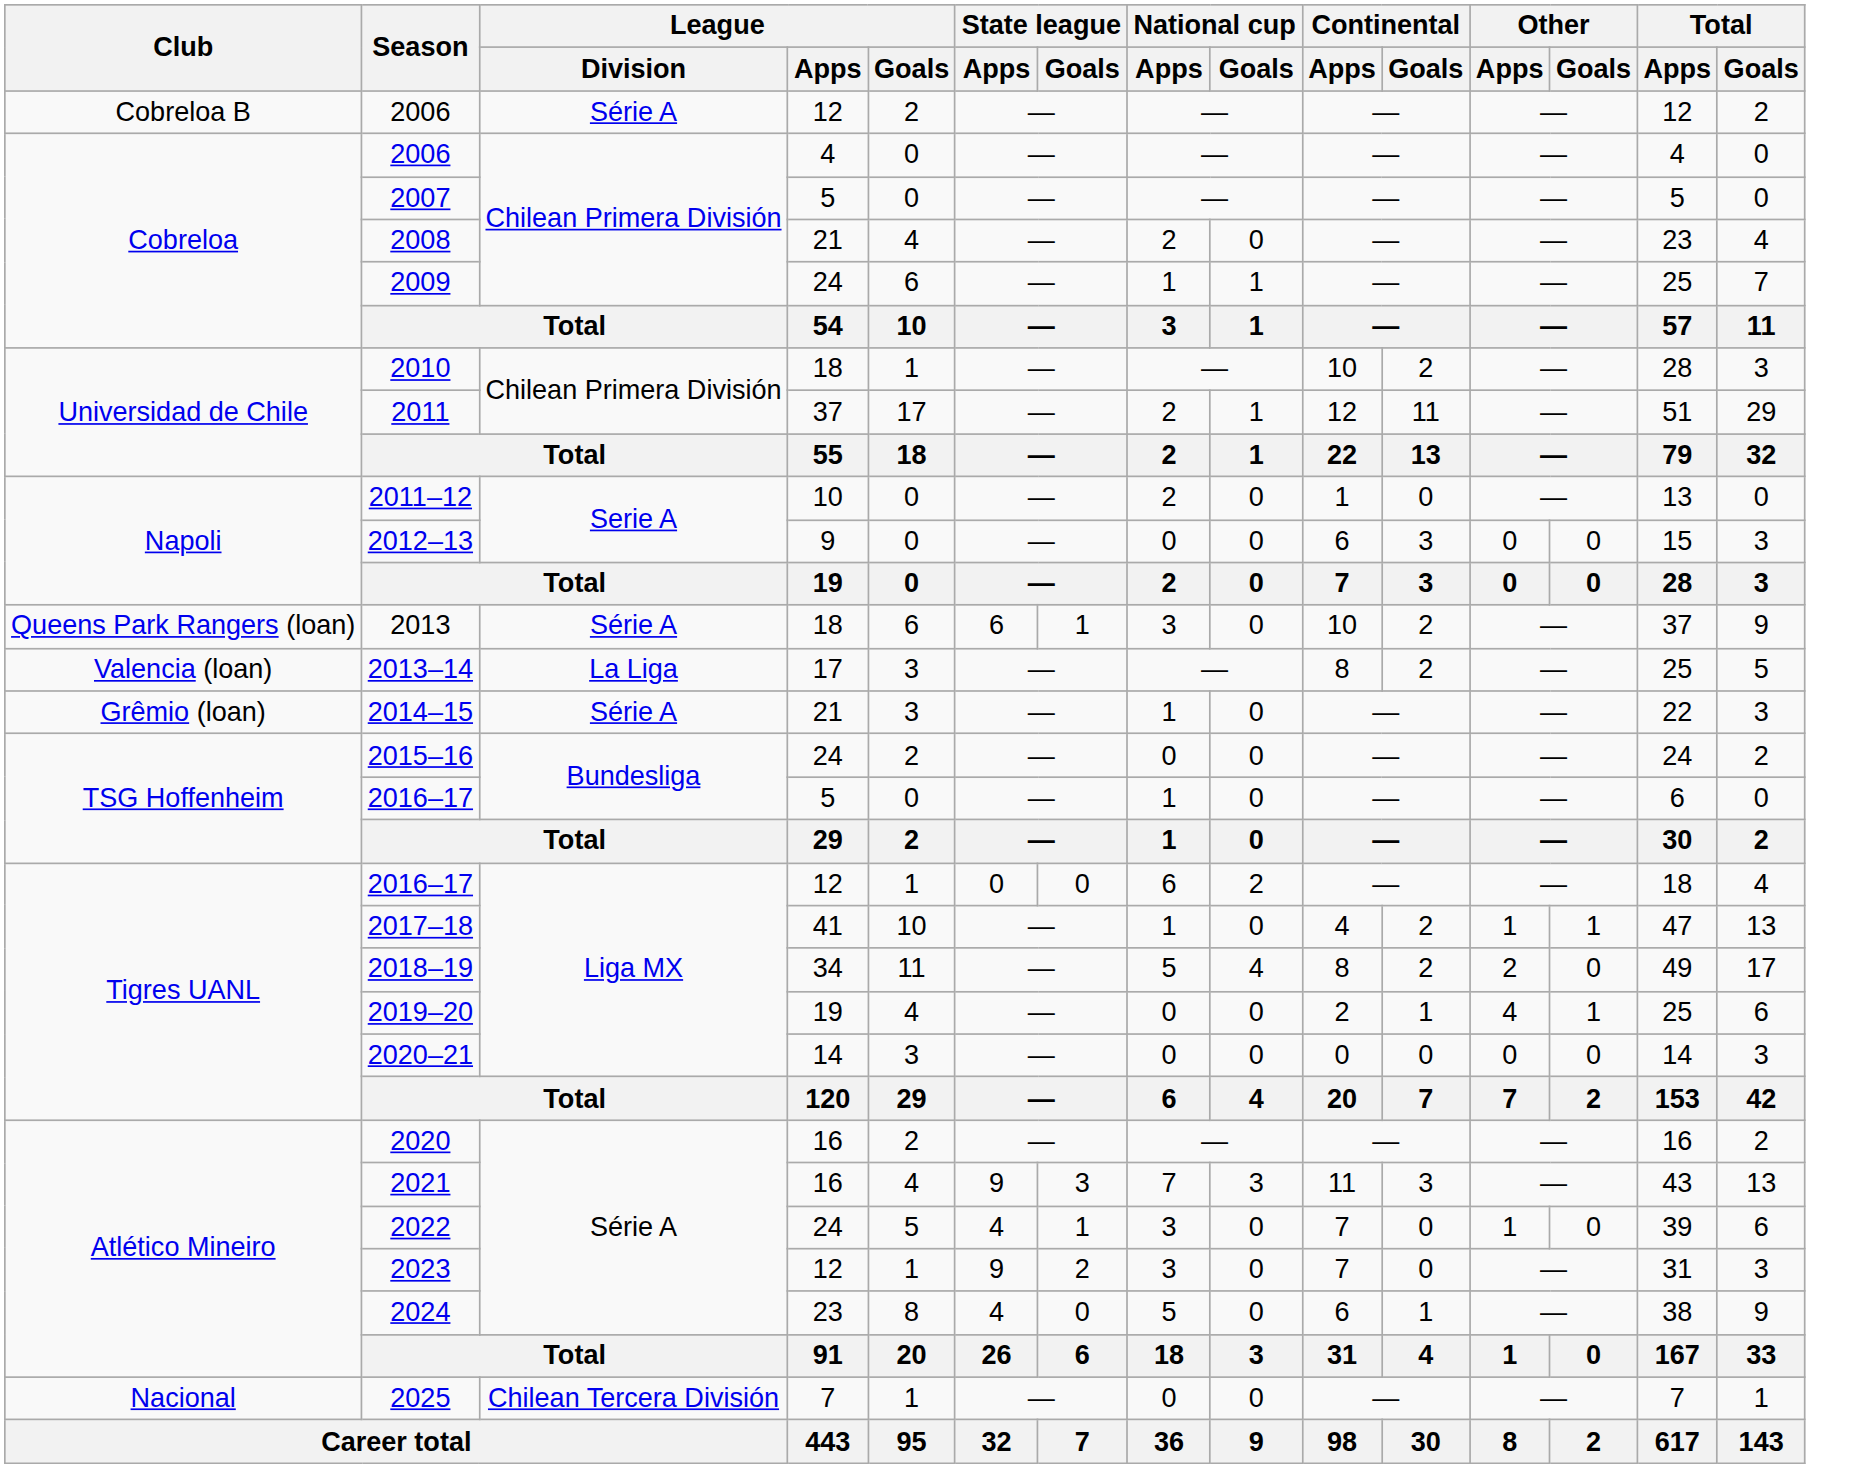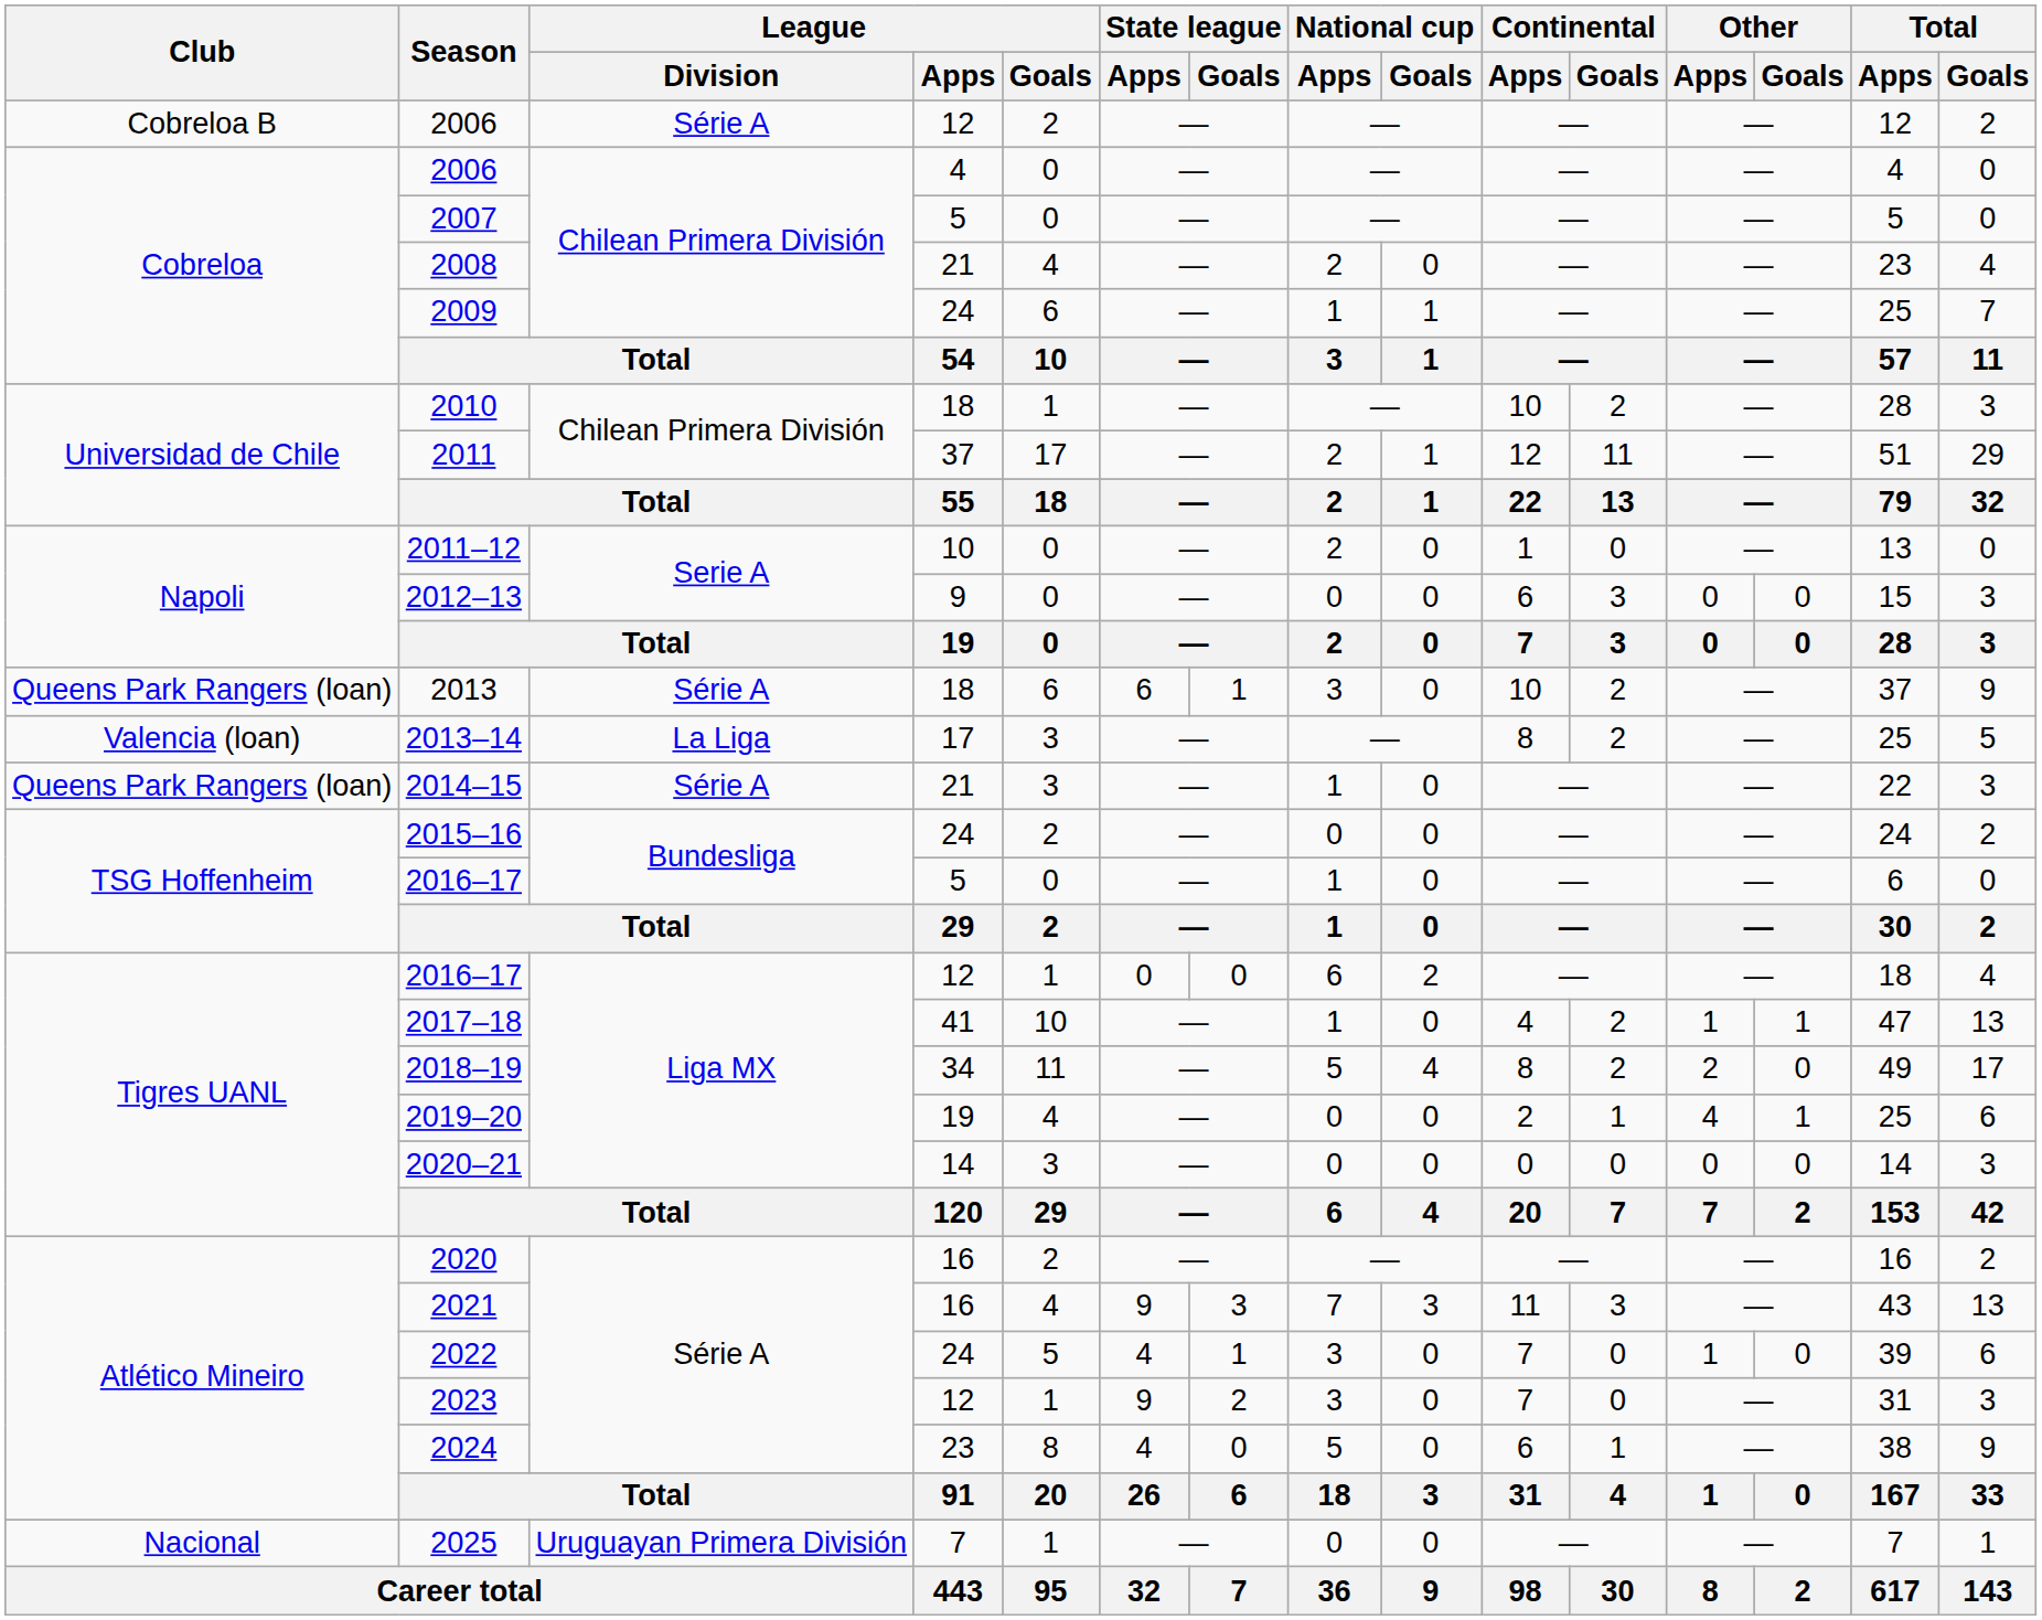 <table class="wikitable" style="text-align: center">
 <tr>
 <th rowspan="2">Club</th>
 <th rowspan="2">Season</th>
 <th colspan="3">League</th>
 <th colspan="2">State league</th>
 <th colspan="2">National cup</th>
 <th colspan="2">Continental</th>
 <th colspan="2">Other</th>
 <th colspan="2">Total</th>
 </tr>
 <tr>
 <th>Division</th>
 <th>Apps</th>
 <th>Goals</th>
 <th>Apps</th>
 <th>Goals</th>
 <th>Apps</th>
 <th>Goals</th>
 <th>Apps</th>
 <th>Goals</th>
 <th>Apps</th>
 <th>Goals</th>
 <th>Apps</th>
 <th>Goals</th>
 </tr>
 <tr>
 <td>Cobreloa B</td>
 <td>2006</td>
 <td><a href='#'>Série A</a></td>
 <td>12</td>
 <td>2</td>
 <td colspan="2">—</td>
 <td colspan="2">—</td>
 <td colspan="2">—</td>
 <td colspan="2">—</td>
 <td>12</td>
 <td>2</td>
 </tr>
 <tr>
 <td rowspan="5"><a href='#'>Cobreloa</a></td>
 <td><a href='#'>2006</a></td>
 <td rowspan="4"><a href='#'>Chilean Primera División</a></td>
 <td>4</td>
 <td>0</td>
 <td colspan="2">—</td>
 <td colspan="2">—</td>
 <td colspan="2">—</td>
 <td colspan="2">—</td>
 <td>4</td>
 <td>0</td>
 </tr>
 <tr>
 <td><a href='#'>2007</a></td>
 <td>5</td>
 <td>0</td>
 <td colspan="2">—</td>
 <td colspan="2">—</td>
 <td colspan="2">—</td>
 <td colspan="2">—</td>
 <td>5</td>
 <td>0</td>
 </tr>
 <tr>
 <td><a href='#'>2008</a></td>
 <td>21</td>
 <td>4</td>
 <td colspan="2">—</td>
 <td>2</td>
 <td>0</td>
 <td colspan="2">—</td>
 <td colspan="2">—</td>
 <td>23</td>
 <td>4</td>
 </tr>
 <tr>
 <td><a href='#'>2009</a></td>
 <td>24</td>
 <td>6</td>
 <td colspan="2">—</td>
 <td>1</td>
 <td>1</td>
 <td colspan="2">—</td>
 <td colspan="2">—</td>
 <td>25</td>
 <td>7</td>
 </tr>
 <tr>
 <th colspan="2">Total</th>
 <th>54</th>
 <th>10</th>
 <th colspan="2">—</th>
 <th>3</th>
 <th>1</th>
 <th colspan="2">—</th>
 <th colspan="2">—</th>
 <th>57</th>
 <th>11</th>
 </tr>
 <tr>
 <td rowspan="3"><a href='#'>Universidad de Chile</a></td>
 <td><a href='#'>2010</a></td>
 <td rowspan="2">Chilean Primera División</td>
 <td>18</td>
 <td>1</td>
 <td colspan="2">—</td>
 <td colspan="2">—</td>
 <td>10</td>
 <td>2</td>
 <td colspan="2">—</td>
 <td>28</td>
 <td>3</td>
 </tr>
 <tr>
 <td><a href='#'>2011</a></td>
 <td>37</td>
 <td>17</td>
 <td colspan="2">—</td>
 <td>2</td>
 <td>1</td>
 <td>12</td>
 <td>11</td>
 <td colspan="2">—</td>
 <td>51</td>
 <td>29</td>
 </tr>
 <tr>
 <th colspan="2">Total</th>
 <th>55</th>
 <th>18</th>
 <th colspan="2">—</th>
 <th>2</th>
 <th>1</th>
 <th>22</th>
 <th>13</th>
 <th colspan="2">—</th>
 <th>79</th>
 <th>32</th>
 </tr>
 <tr>
 <td rowspan="3"><a href='#'>Napoli</a></td>
 <td><a href='#'>2011–12</a></td>
 <td rowspan="2"><a href='#'>Serie A</a></td>
 <td>10</td>
 <td>0</td>
 <td colspan="2">—</td>
 <td>2</td>
 <td>0</td>
 <td>1</td>
 <td>0</td>
 <td colspan="2">—</td>
 <td>13</td>
 <td>0</td>
 </tr>
 <tr>
 <td><a href='#'>2012–13</a></td>
 <td>9</td>
 <td>0</td>
 <td colspan="2">—</td>
 <td>0</td>
 <td>0</td>
 <td>6</td>
 <td>3</td>
 <td>0</td>
 <td>0</td>
 <td>15</td>
 <td>3</td>
 </tr>
 <tr>
 <th colspan="2">Total</th>
 <th>19</th>
 <th>0</th>
 <th colspan="2">—</th>
 <th>2</th>
 <th>0</th>
 <th>7</th>
 <th>3</th>
 <th>0</th>
 <th>0</th>
 <th>28</th>
 <th>3</th>
 </tr>
 <tr>
 <td><a href='#'>Queens Park Rangers</a> (loan)</td>
 <td>2013</td>
 <td><a href='#'>Série A</a></td>
 <td>18</td>
 <td>6</td>
 <td>6</td>
 <td>1</td>
 <td>3</td>
 <td>0</td>
 <td>10</td>
 <td>2</td>
 <td colspan="2">—</td>
 <td>37</td>
 <td>9</td>
 </tr>
 <tr>
 <td><a href='#'>Valencia</a> (loan)</td>
 <td><a href='#'>2013–14</a></td>
 <td><a href='#'>La Liga</a></td>
 <td>17</td>
 <td>3</td>
 <td colspan="2">—</td>
 <td colspan="2">—</td>
 <td>8</td>
 <td>2</td>
 <td colspan="2">—</td>
 <td>25</td>
 <td>5</td>
 </tr>
 <tr>
-<td><a href='#'>Grêmio</a> (loan)</td>
+<td><a href='#'>Queens Park Rangers</a> (loan)</td>
 <td><a href='#'>2014–15</a></td>
 <td><a href='#'>Série A</a></td>
 <td>21</td>
 <td>3</td>
 <td colspan="2">—</td>
 <td>1</td>
 <td>0</td>
 <td colspan="2">—</td>
 <td colspan="2">—</td>
 <td>22</td>
 <td>3</td>
 </tr>
 <tr>
 <td rowspan="3"><a href='#'>TSG Hoffenheim</a></td>
 <td><a href='#'>2015–16</a></td>
 <td rowspan="2"><a href='#'>Bundesliga</a></td>
 <td>24</td>
 <td>2</td>
 <td colspan="2">—</td>
 <td>0</td>
 <td>0</td>
 <td colspan="2">—</td>
 <td colspan="2">—</td>
 <td>24</td>
 <td>2</td>
 </tr>
 <tr>
 <td><a href='#'>2016–17</a></td>
 <td>5</td>
 <td>0</td>
 <td colspan="2">—</td>
 <td>1</td>
 <td>0</td>
 <td colspan="2">—</td>
 <td colspan="2">—</td>
 <td>6</td>
 <td>0</td>
 </tr>
 <tr>
 <th colspan="2">Total</th>
 <th>29</th>
 <th>2</th>
 <th colspan="2">—</th>
 <th>1</th>
 <th>0</th>
 <th colspan="2">—</th>
 <th colspan="2">—</th>
 <th>30</th>
 <th>2</th>
 </tr>
 <tr>
 <td rowspan="6"><a href='#'>Tigres UANL</a></td>
 <td><a href='#'>2016–17</a></td>
 <td rowspan="5"><a href='#'>Liga MX</a></td>
 <td>12</td>
 <td>1</td>
 <td>0</td>
 <td>0</td>
 <td>6</td>
 <td>2</td>
 <td colspan="2">—</td>
 <td colspan="2">—</td>
 <td>18</td>
 <td>4</td>
 </tr>
 <tr>
 <td><a href='#'>2017–18</a></td>
 <td>41</td>
 <td>10</td>
 <td colspan="2">—</td>
 <td>1</td>
 <td>0</td>
 <td>4</td>
 <td>2</td>
 <td>1</td>
 <td>1</td>
 <td>47</td>
 <td>13</td>
 </tr>
 <tr>
 <td><a href='#'>2018–19</a></td>
 <td>34</td>
 <td>11</td>
 <td colspan="2">—</td>
 <td>5</td>
 <td>4</td>
 <td>8</td>
 <td>2</td>
 <td>2</td>
 <td>0</td>
 <td>49</td>
 <td>17</td>
 </tr>
 <tr>
 <td><a href='#'>2019–20</a></td>
 <td>19</td>
 <td>4</td>
 <td colspan="2">—</td>
 <td>0</td>
 <td>0</td>
 <td>2</td>
 <td>1</td>
 <td>4</td>
 <td>1</td>
 <td>25</td>
 <td>6</td>
 </tr>
 <tr>
 <td><a href='#'>2020–21</a></td>
 <td>14</td>
 <td>3</td>
 <td colspan="2">—</td>
 <td>0</td>
 <td>0</td>
 <td>0</td>
 <td>0</td>
 <td>0</td>
 <td>0</td>
 <td>14</td>
 <td>3</td>
 </tr>
 <tr>
 <th colspan="2">Total</th>
 <th>120</th>
 <th>29</th>
 <th colspan="2">—</th>
 <th>6</th>
 <th>4</th>
 <th>20</th>
 <th>7</th>
 <th>7</th>
 <th>2</th>
 <th>153</th>
 <th>42</th>
 </tr>
 <tr>
 <td rowspan="6"><a href='#'>Atlético Mineiro</a></td>
 <td><a href='#'>2020</a></td>
 <td rowspan="5">Série A</td>
 <td>16</td>
 <td>2</td>
 <td colspan="2">—</td>
 <td colspan="2">—</td>
 <td colspan="2">—</td>
 <td colspan="2">—</td>
 <td>16</td>
 <td>2</td>
 </tr>
 <tr>
 <td><a href='#'>2021</a></td>
 <td>16</td>
 <td>4</td>
 <td>9</td>
 <td>3</td>
 <td>7</td>
 <td>3</td>
 <td>11</td>
 <td>3</td>
 <td colspan="2">—</td>
 <td>43</td>
 <td>13</td>
 </tr>
 <tr>
 <td><a href='#'>2022</a></td>
 <td>24</td>
 <td>5</td>
 <td>4</td>
 <td>1</td>
 <td>3</td>
 <td>0</td>
 <td>7</td>
 <td>0</td>
 <td>1</td>
 <td>0</td>
 <td>39</td>
 <td>6</td>
 </tr>
 <tr>
 <td><a href='#'>2023</a></td>
 <td>12</td>
 <td>1</td>
 <td>9</td>
 <td>2</td>
 <td>3</td>
 <td>0</td>
 <td>7</td>
 <td>0</td>
 <td colspan="2">—</td>
 <td>31</td>
 <td>3</td>
 </tr>
 <tr>
 <td><a href='#'>2024</a></td>
 <td>23</td>
 <td>8</td>
 <td>4</td>
 <td>0</td>
 <td>5</td>
 <td>0</td>
 <td>6</td>
 <td>1</td>
 <td colspan="2">—</td>
 <td>38</td>
 <td>9</td>
 </tr>
 <tr>
 <th colspan="2">Total</th>
 <th>91</th>
 <th>20</th>
 <th>26</th>
 <th>6</th>
 <th>18</th>
 <th>3</th>
 <th>31</th>
 <th>4</th>
 <th>1</th>
 <th>0</th>
 <th>167</th>
 <th>33</th>
 </tr>
 <tr>
 <td><a href='#'>Nacional</a></td>
 <td><a href='#'>2025</a></td>
-<td><a href='#'>Chilean Tercera División</a></td>
+<td><a href='#'>Uruguayan Primera División</a></td>
 <td>7</td>
 <td>1</td>
 <td colspan="2">—</td>
 <td>0</td>
 <td>0</td>
 <td colspan="2">—</td>
 <td colspan="2">—</td>
 <td>7</td>
 <td>1</td>
 </tr>
 <tr>
 <th colspan="3">Career total</th>
 <th>443</th>
 <th>95</th>
 <th>32</th>
 <th>7</th>
 <th>36</th>
 <th>9</th>
 <th>98</th>
 <th>30</th>
 <th>8</th>
 <th>2</th>
 <th>617</th>
 <th>143</th>
 </tr>
 </table>
